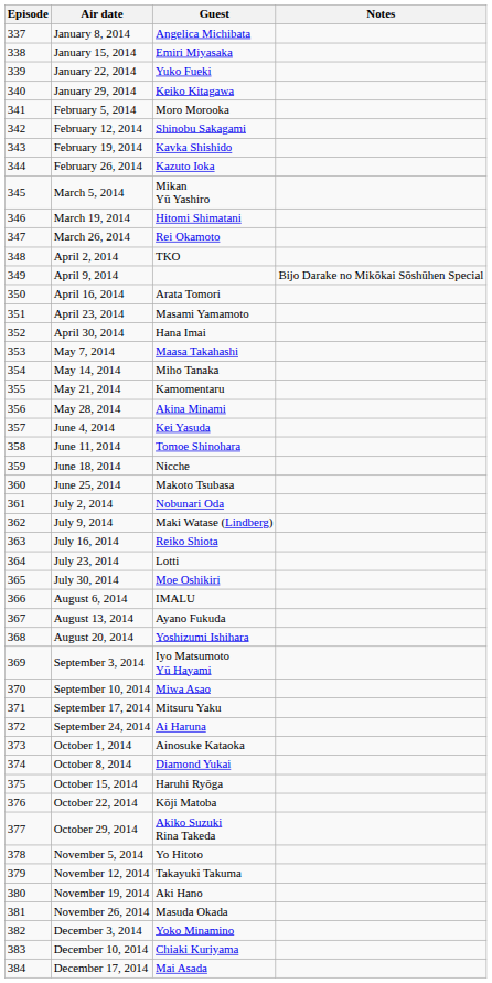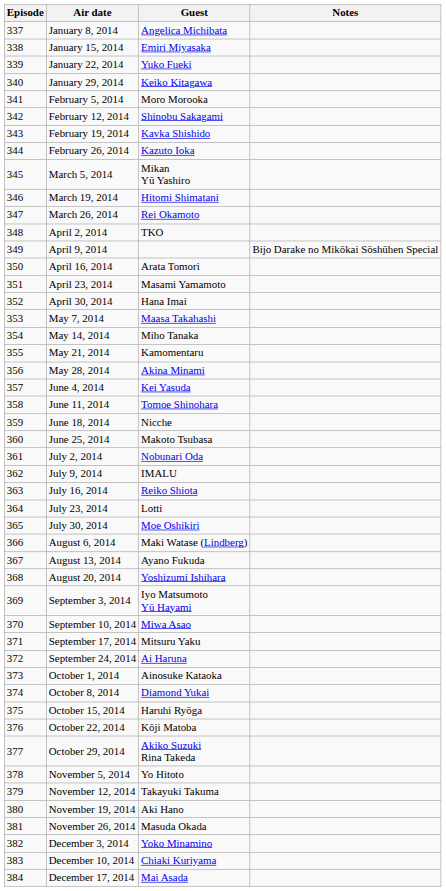 <table class="wikitable">
 <tr>
 <th>Episode</th>
 <th>Air date</th>
 <th>Guest</th>
 <th>Notes</th>
 </tr>
 <tr>
 <td>337</td>
 <td>January 8, 2014</td>
 <td><a href='#'>Angelica Michibata</a></td>
 <td></td>
 </tr>
 <tr>
 <td>338</td>
 <td>January 15, 2014</td>
 <td><a href='#'>Emiri Miyasaka</a></td>
 <td></td>
 </tr>
 <tr>
 <td>339</td>
 <td>January 22, 2014</td>
 <td><a href='#'>Yuko Fueki</a></td>
 <td></td>
 </tr>
 <tr>
 <td>340</td>
 <td>January 29, 2014</td>
 <td><a href='#'>Keiko Kitagawa</a></td>
 <td></td>
 </tr>
 <tr>
 <td>341</td>
 <td>February 5, 2014</td>
 <td>Moro Morooka</td>
 <td></td>
 </tr>
 <tr>
 <td>342</td>
 <td>February 12, 2014</td>
 <td><a href='#'>Shinobu Sakagami</a></td>
 <td></td>
 </tr>
 <tr>
 <td>343</td>
 <td>February 19, 2014</td>
 <td><a href='#'>Kavka Shishido</a></td>
 <td></td>
 </tr>
 <tr>
 <td>344</td>
 <td>February 26, 2014</td>
 <td><a href='#'>Kazuto Ioka</a></td>
 <td></td>
 </tr>
 <tr>
 <td>345</td>
 <td>March 5, 2014</td>
 <td>Mikan<br>Yū Yashiro</td>
 <td></td>
 </tr>
 <tr>
 <td>346</td>
 <td>March 19, 2014</td>
 <td><a href='#'>Hitomi Shimatani</a></td>
 <td></td>
 </tr>
 <tr>
 <td>347</td>
 <td>March 26, 2014</td>
 <td><a href='#'>Rei Okamoto</a></td>
 <td></td>
 </tr>
 <tr>
 <td>348</td>
 <td>April 2, 2014</td>
 <td>TKO</td>
 <td></td>
 </tr>
 <tr>
 <td>349</td>
 <td>April 9, 2014</td>
 <td></td>
 <td>Bijo Darake no Mikōkai Sōshūhen Special</td>
 </tr>
 <tr>
 <td>350</td>
 <td>April 16, 2014</td>
 <td>Arata Tomori</td>
 <td></td>
 </tr>
 <tr>
 <td>351</td>
 <td>April 23, 2014</td>
 <td>Masami Yamamoto</td>
 <td></td>
 </tr>
 <tr>
 <td>352</td>
 <td>April 30, 2014</td>
 <td>Hana Imai</td>
 <td></td>
 </tr>
 <tr>
 <td>353</td>
 <td>May 7, 2014</td>
 <td><a href='#'>Maasa Takahashi</a></td>
 <td></td>
 </tr>
 <tr>
 <td>354</td>
 <td>May 14, 2014</td>
 <td>Miho Tanaka</td>
 <td></td>
 </tr>
 <tr>
 <td>355</td>
 <td>May 21, 2014</td>
 <td>Kamomentaru</td>
 <td></td>
 </tr>
 <tr>
 <td>356</td>
 <td>May 28, 2014</td>
 <td><a href='#'>Akina Minami</a></td>
 <td></td>
 </tr>
 <tr>
 <td>357</td>
 <td>June 4, 2014</td>
 <td><a href='#'>Kei Yasuda</a></td>
 <td></td>
 </tr>
 <tr>
 <td>358</td>
 <td>June 11, 2014</td>
 <td><a href='#'>Tomoe Shinohara</a></td>
 <td></td>
 </tr>
 <tr>
 <td>359</td>
 <td>June 18, 2014</td>
 <td>Nicche</td>
 <td></td>
 </tr>
 <tr>
 <td>360</td>
 <td>June 25, 2014</td>
 <td>Makoto Tsubasa</td>
 <td></td>
 </tr>
 <tr>
 <td>361</td>
 <td>July 2, 2014</td>
 <td><a href='#'>Nobunari Oda</a></td>
 <td></td>
 </tr>
 <tr>
 <td>362</td>
 <td>July 9, 2014</td>
-<td>Maki Watase (<a href='#'>Lindberg</a>)</td>
+<td>IMALU</td>
 <td></td>
 </tr>
 <tr>
 <td>363</td>
 <td>July 16, 2014</td>
 <td><a href='#'>Reiko Shiota</a></td>
 <td></td>
 </tr>
 <tr>
 <td>364</td>
 <td>July 23, 2014</td>
 <td>Lotti</td>
 <td></td>
 </tr>
 <tr>
 <td>365</td>
 <td>July 30, 2014</td>
 <td><a href='#'>Moe Oshikiri</a></td>
 <td></td>
 </tr>
 <tr>
 <td>366</td>
 <td>August 6, 2014</td>
-<td>IMALU</td>
+<td>Maki Watase (<a href='#'>Lindberg</a>)</td>
 <td></td>
 </tr>
 <tr>
 <td>367</td>
 <td>August 13, 2014</td>
 <td>Ayano Fukuda</td>
 <td></td>
 </tr>
 <tr>
 <td>368</td>
 <td>August 20, 2014</td>
 <td><a href='#'>Yoshizumi Ishihara</a></td>
 <td></td>
 </tr>
 <tr>
 <td>369</td>
 <td>September 3, 2014</td>
 <td>Iyo Matsumoto<br><a href='#'>Yū Hayami</a></td>
 <td></td>
 </tr>
 <tr>
 <td>370</td>
 <td>September 10, 2014</td>
 <td><a href='#'>Miwa Asao</a></td>
 <td></td>
 </tr>
 <tr>
 <td>371</td>
 <td>September 17, 2014</td>
 <td>Mitsuru Yaku</td>
 <td></td>
 </tr>
 <tr>
 <td>372</td>
 <td>September 24, 2014</td>
 <td><a href='#'>Ai Haruna</a></td>
 <td></td>
 </tr>
 <tr>
 <td>373</td>
 <td>October 1, 2014</td>
 <td>Ainosuke Kataoka</td>
 <td></td>
 </tr>
 <tr>
 <td>374</td>
 <td>October 8, 2014</td>
 <td><a href='#'>Diamond Yukai</a></td>
 <td></td>
 </tr>
 <tr>
 <td>375</td>
 <td>October 15, 2014</td>
 <td>Haruhi Ryōga</td>
 <td></td>
 </tr>
 <tr>
 <td>376</td>
 <td>October 22, 2014</td>
 <td>Kōji Matoba</td>
 <td></td>
 </tr>
 <tr>
 <td>377</td>
 <td>October 29, 2014</td>
 <td><a href='#'>Akiko Suzuki</a><br>Rina Takeda</td>
 <td></td>
 </tr>
 <tr>
 <td>378</td>
 <td>November 5, 2014</td>
 <td>Yo Hitoto</td>
 <td></td>
 </tr>
 <tr>
 <td>379</td>
 <td>November 12, 2014</td>
 <td>Takayuki Takuma</td>
 <td></td>
 </tr>
 <tr>
 <td>380</td>
 <td>November 19, 2014</td>
 <td>Aki Hano</td>
 <td></td>
 </tr>
 <tr>
 <td>381</td>
 <td>November 26, 2014</td>
 <td>Masuda Okada</td>
 <td></td>
 </tr>
 <tr>
 <td>382</td>
 <td>December 3, 2014</td>
 <td><a href='#'>Yoko Minamino</a></td>
 <td></td>
 </tr>
 <tr>
 <td>383</td>
 <td>December 10, 2014</td>
 <td><a href='#'>Chiaki Kuriyama</a></td>
 <td></td>
 </tr>
 <tr>
 <td>384</td>
 <td>December 17, 2014</td>
 <td><a href='#'>Mai Asada</a></td>
 <td></td>
 </tr>
 </table>
